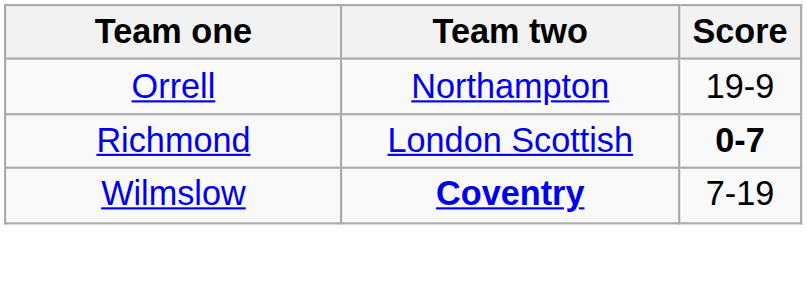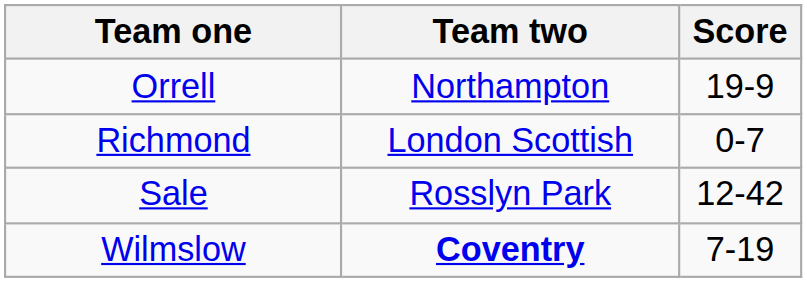 <table class="wikitable" style="text-align: center">
 <tr>
 <th width=150>Team one</th>
 <th width=150>Team two</th>
 <th width=50>Score</th>
 </tr>
 <tr>
 <td><a href='#'>Orrell</a></td>
 <td><a href='#'>Northampton</a></td>
 <td>19-9</td>
 </tr>
 <tr>
 <td><a href='#'>Richmond</a></td>
 <td><a href='#'>London Scottish</a></td>
-<td><strong>0-7</strong></td>
+<td>0-7</td>
+</tr>
+<tr>
+<td><a href='#'>Sale</a></td>
+<td><a href='#'>Rosslyn Park</a></td>
+<td>12-42</td>
 </tr>
 <tr>
 <td><a href='#'>Wilmslow</a></td>
 <td><strong><a href='#'>Coventry</a></strong></td>
 <td>7-19</td>
 </tr>
 </table>
